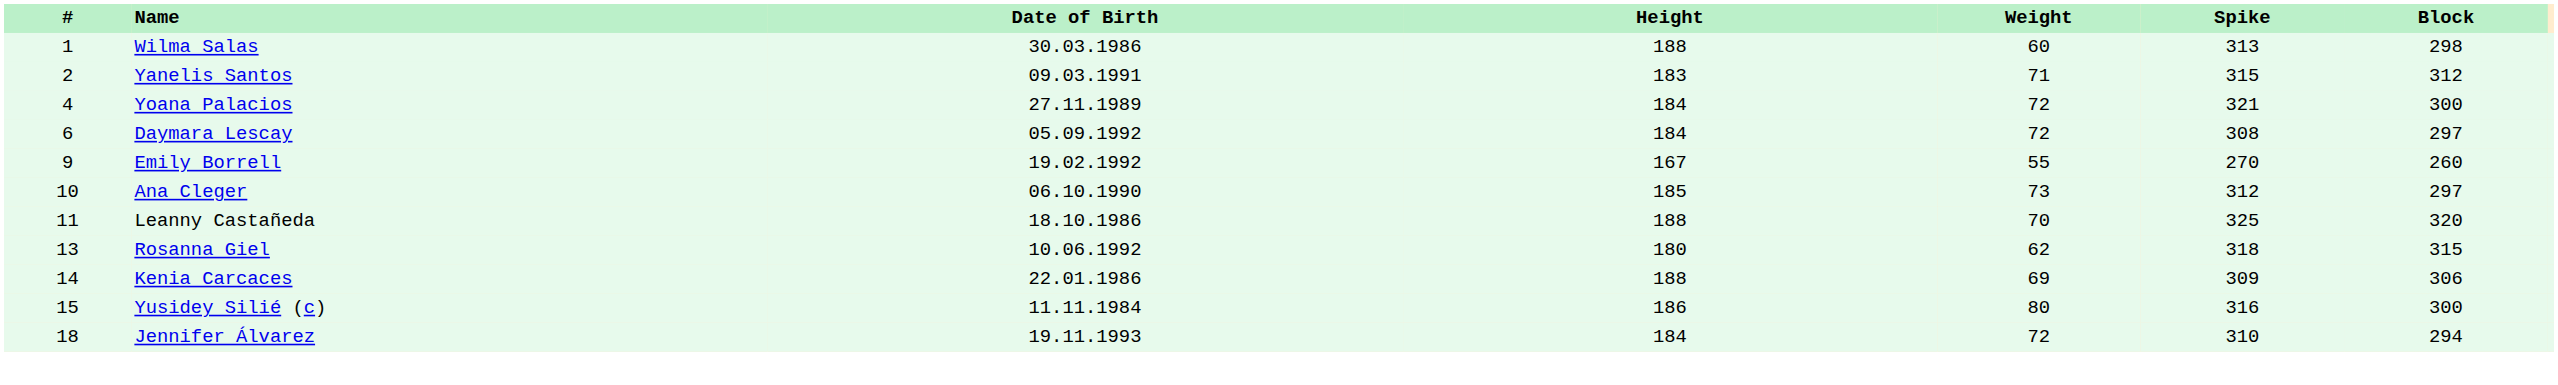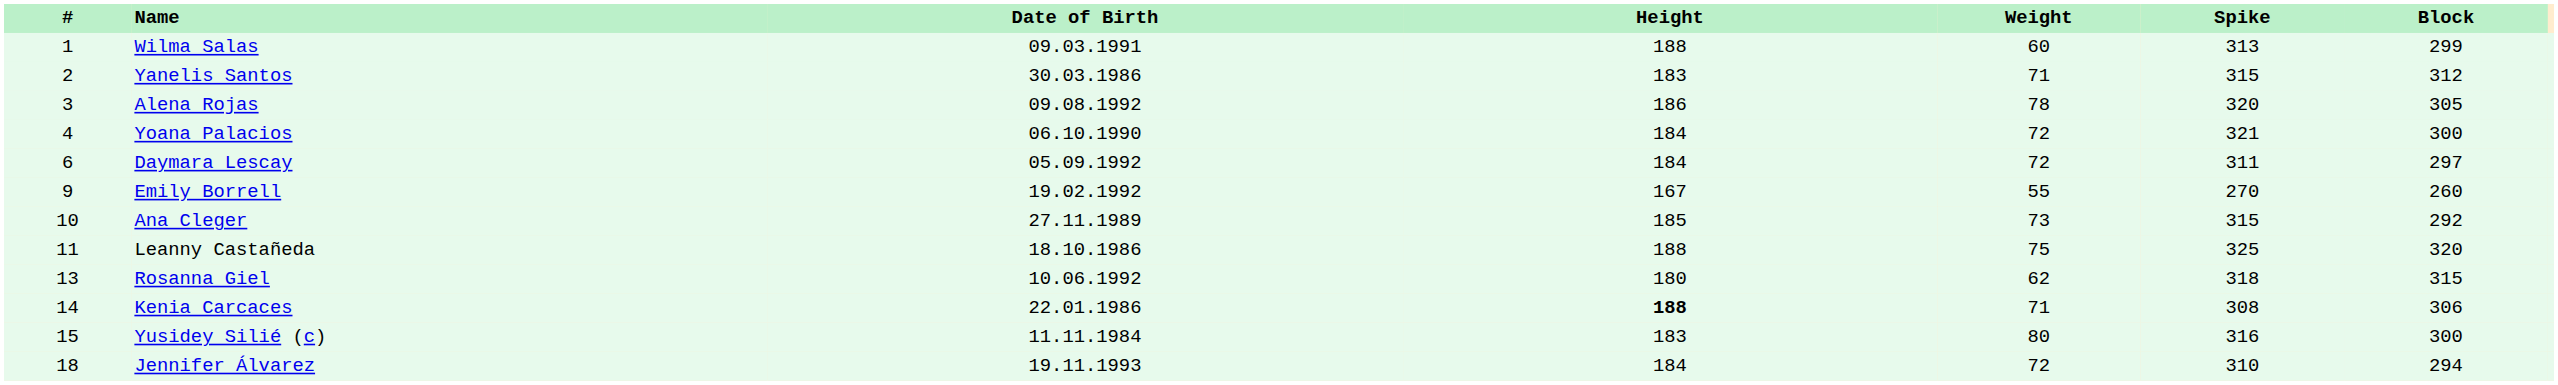 <table border=0 cellpadding=2 cellspacing=0  |- bgcolor=#FFECCE style="text-align:center; font-size:90%;" width=100%>
 <tr bgcolor=#BBF0C9>
 <th width=5%>#</th>
 <th width=25% align=left>Name</th>
 <th width=25%>Date of Birth</th>
 <th width=21%>Height</th>
 <th width=8%>Weight</th>
 <th width=8%>Spike</th>
 <th width=8%>Block</th>
 </tr>
 <tr bgcolor=#E7FAEC>
 <td>1</td>
 <td align=left><a href='#'>Wilma Salas</a></td>
-<td>30.03.1986</td>
+<td>09.03.1991</td>
 <td>188</td>
 <td>60</td>
 <td>313</td>
-<td>298</td>
+<td>299</td>
 <td></td>
 </tr>
 <tr bgcolor=#E7FAEC>
 <td>2</td>
 <td align=left><a href='#'>Yanelis Santos</a></td>
-<td>09.03.1991</td>
+<td>30.03.1986</td>
 <td>183</td>
 <td>71</td>
 <td>315</td>
 <td>312</td>
 <td></td>
 </tr>
 <tr bgcolor=#E7FAEC>
+<td>3</td>
+<td align=left><a href='#'>Alena Rojas</a></td>
+<td>09.08.1992</td>
+<td>186</td>
+<td>78</td>
+<td>320</td>
+<td>305</td>
+<td></td>
+</tr>
+<tr bgcolor=#E7FAEC>
 <td>4</td>
 <td align=left><a href='#'>Yoana Palacios</a></td>
-<td>27.11.1989</td>
+<td>06.10.1990</td>
 <td>184</td>
 <td>72</td>
 <td>321</td>
 <td>300</td>
 <td></td>
 </tr>
 <tr bgcolor=#E7FAEC>
 <td>6</td>
 <td align=left><a href='#'>Daymara Lescay</a></td>
 <td>05.09.1992</td>
 <td>184</td>
 <td>72</td>
-<td>308</td>
+<td>311</td>
 <td>297</td>
 <td></td>
 </tr>
 <tr bgcolor=#E7FAEC>
 <td>9</td>
 <td align=left><a href='#'>Emily Borrell</a></td>
 <td>19.02.1992</td>
 <td>167</td>
 <td>55</td>
 <td>270</td>
 <td>260</td>
 <td></td>
 </tr>
 <tr bgcolor=#E7FAEC>
 <td>10</td>
 <td align=left><a href='#'>Ana Cleger</a></td>
-<td>06.10.1990</td>
+<td>27.11.1989</td>
 <td>185</td>
 <td>73</td>
-<td>312</td>
-<td>297</td>
+<td>315</td>
+<td>292</td>
 <td></td>
 </tr>
 <tr bgcolor=#E7FAEC>
 <td>11</td>
 <td align=left>Leanny Castañeda</td>
 <td>18.10.1986</td>
 <td>188</td>
-<td>70</td>
+<td>75</td>
 <td>325</td>
 <td>320</td>
 <td></td>
 </tr>
 <tr bgcolor=#E7FAEC>
 <td>13</td>
 <td align=left><a href='#'>Rosanna Giel</a></td>
 <td>10.06.1992</td>
 <td>180</td>
 <td>62</td>
 <td>318</td>
 <td>315</td>
 <td></td>
 </tr>
 <tr bgcolor=#E7FAEC>
 <td>14</td>
 <td align=left><a href='#'>Kenia Carcaces</a></td>
 <td>22.01.1986</td>
-<td>188</td>
-<td>69</td>
-<td>309</td>
+<td><strong>188</strong></td>
+<td>71</td>
+<td>308</td>
 <td>306</td>
 <td></td>
 </tr>
 <tr bgcolor=#E7FAEC>
 <td>15</td>
 <td align=left><a href='#'>Yusidey Silié</a> (<a href='#'>c</a>)</td>
 <td>11.11.1984</td>
-<td>186</td>
+<td>183</td>
 <td>80</td>
 <td>316</td>
 <td>300</td>
 <td></td>
 </tr>
 <tr bgcolor=#E7FAEC>
 <td>18</td>
 <td align=left><a href='#'>Jennifer Álvarez</a></td>
 <td>19.11.1993</td>
 <td>184</td>
 <td>72</td>
 <td>310</td>
 <td>294</td>
 <td></td>
 </tr>
 </table>
